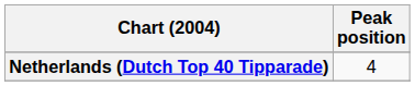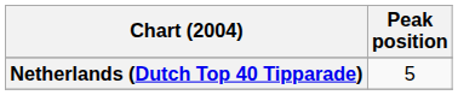 <table class="wikitable sortable plainrowheaders" style="text-align:center">
 <tr>
 <th>Chart (2004)</th>
 <th>Peak<br>position</th>
 </tr>
 <tr>
 </tr>
 <tr>
 </tr>
 <tr>
 </tr>
 <tr>
 <th scope="row">Netherlands (<a href='#'>Dutch Top 40 Tipparade</a>)</th>
-<td>4</td>
+<td>5</td>
 </tr>
 <tr>
 </tr>
 <tr>
 </tr>
 <tr>
 </tr>
 <tr>
 </tr>
 <tr>
 </tr>
 <tr>
 </tr>
 <tr>
 </tr>
 <tr>
 </tr>
 </table>
